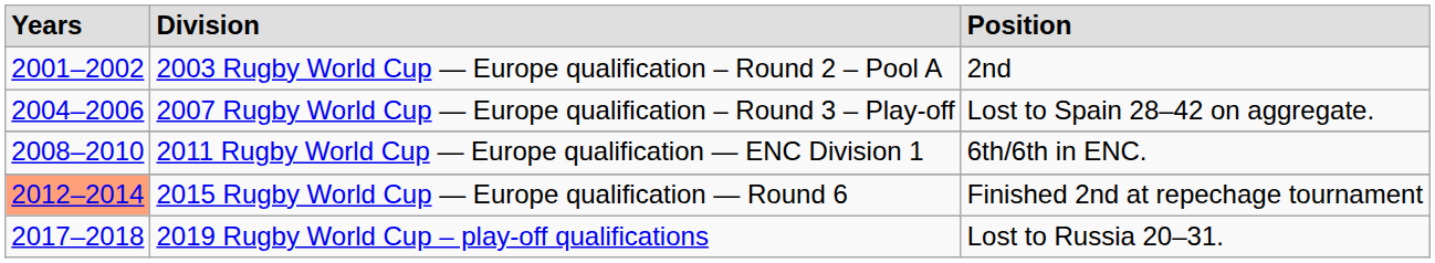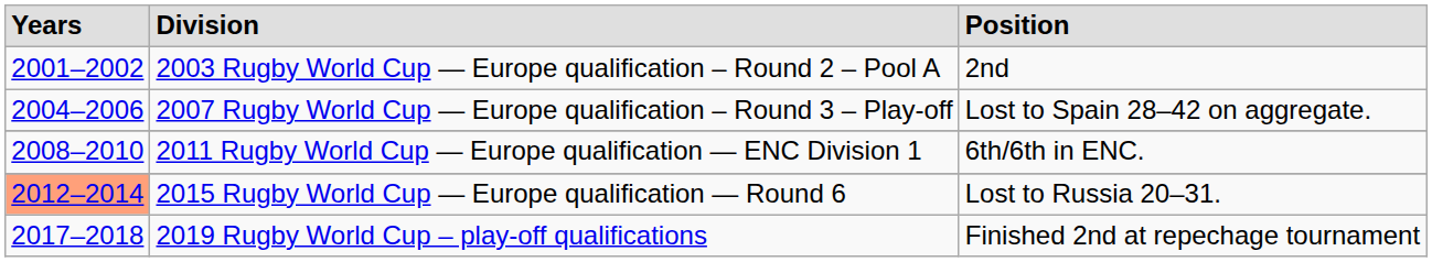 <table class=wikitable>
 <tr align=left bgcolor=#dfdfdf>
 <td><strong>Years</strong></td>
 <td><strong>Division</strong></td>
 <td><strong>Position</strong></td>
 </tr>
 <tr align=left>
 <td><a href='#'>2001–2002</a></td>
 <td><a href='#'>2003 Rugby World Cup</a> — Europe qualification – Round 2 – Pool A</td>
 <td>2nd</td>
 </tr>
 <tr align=left>
 <td><a href='#'>2004–2006</a></td>
 <td><a href='#'>2007 Rugby World Cup</a> — Europe qualification – Round 3 – Play-off</td>
 <td>Lost to Spain 28–42 on aggregate.</td>
 </tr>
 <tr>
 </tr>
 <tr align=left>
 <td><a href='#'>2008–2010</a></td>
 <td><a href='#'>2011 Rugby World Cup</a> — Europe qualification — ENC Division 1</td>
 <td>6th/6th in ENC.</td>
 </tr>
 <tr>
 </tr>
 <tr align=left>
 <td style="background: lightsalmon;"><a href='#'>2012–2014</a></td>
 <td><a href='#'>2015 Rugby World Cup</a> — Europe qualification — Round 6</td>
-<td>Finished 2nd at repechage tournament</td>
+<td>Lost to Russia 20–31.</td>
 </tr>
 <tr align=left>
 <td><a href='#'>2017–2018</a></td>
 <td><a href='#'>2019 Rugby World Cup – play-off qualifications</a></td>
-<td>Lost to Russia 20–31.</td>
+<td>Finished 2nd at repechage tournament</td>
 </tr>
 </table>
